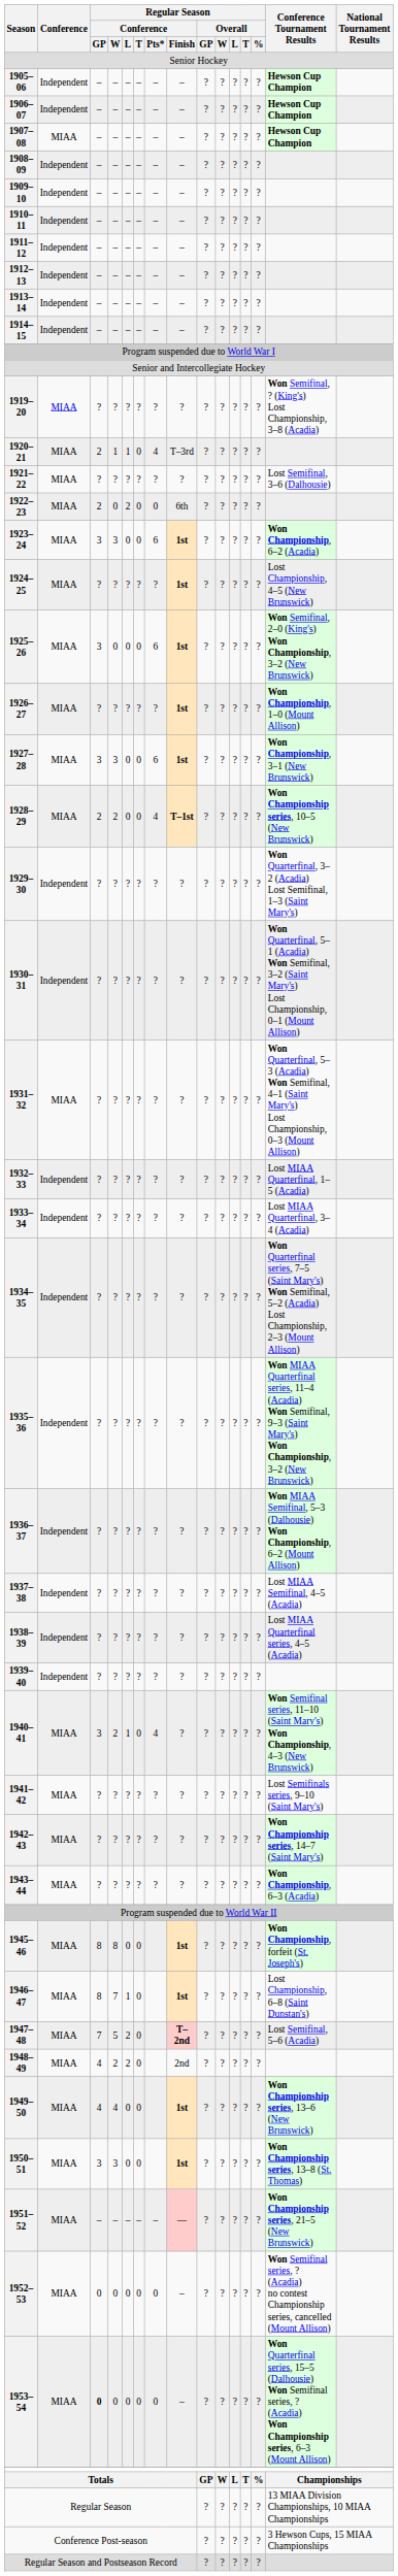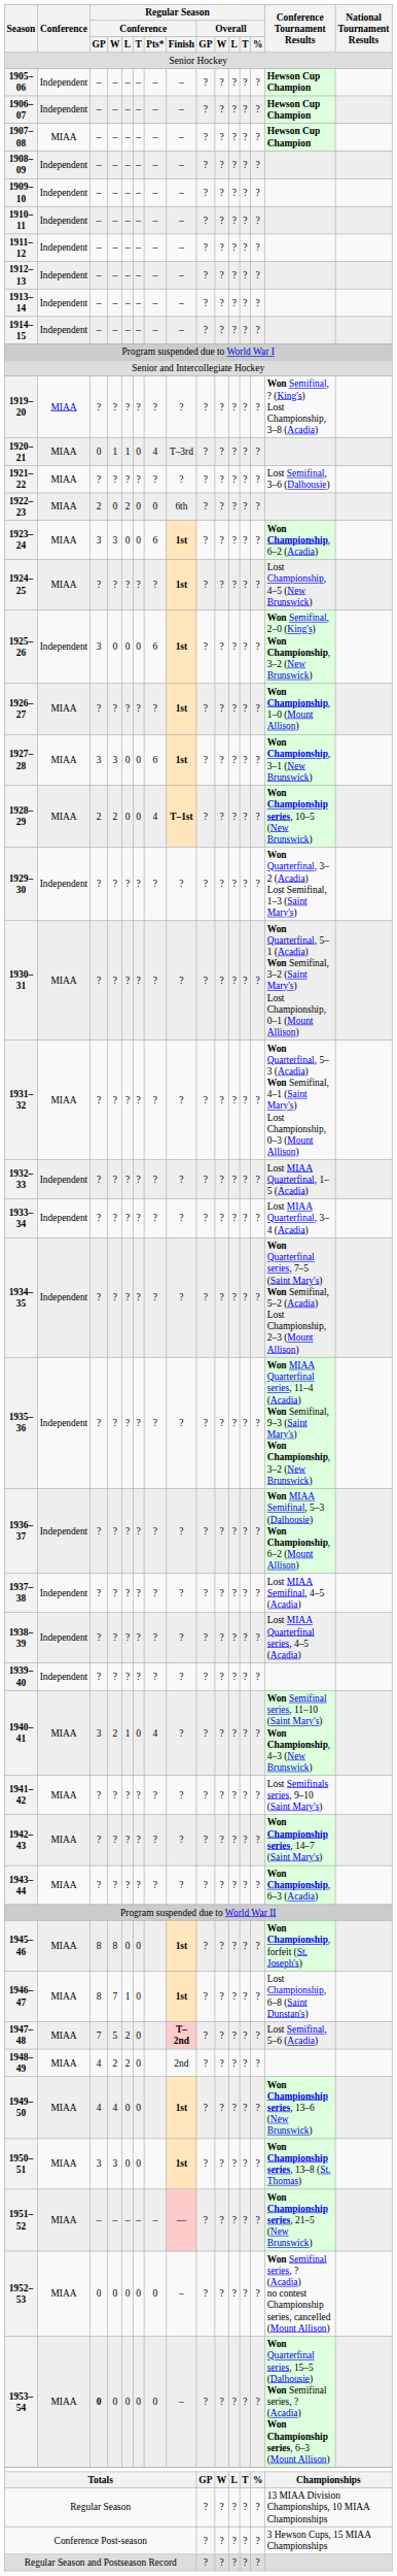 <table class="wikitable" style="text-align: center; font-size: 95%">
 <tr>
 <th rowspan="3">Season</th>
 <th rowspan="3">Conference</th>
 <th colspan="11">Regular Season</th>
 <th rowspan="3">Conference Tournament Results</th>
 <th rowspan="3">National Tournament Results</th>
 </tr>
 <tr>
 <th colspan="6">Conference</th>
 <th colspan="5">Overall</th>
 </tr>
 <tr>
 <th>GP</th>
 <th>W</th>
 <th>L</th>
 <th>T</th>
 <th>Pts*</th>
 <th>Finish</th>
 <th>GP</th>
 <th>W</th>
 <th>L</th>
 <th>T</th>
 <th>%</th>
 </tr>
 <tr>
 <td style="background:#dddddd;" colspan="18">Senior Hockey</td>
 </tr>
 <tr>
 <th>1905–06</th>
 <td>Independent</td>
 <td>–</td>
 <td>–</td>
 <td>–</td>
 <td>–</td>
 <td>–</td>
 <td>–</td>
 <td>?</td>
 <td>?</td>
 <td>?</td>
 <td>?</td>
 <td>?</td>
 <td style="background: #ddffdd;" align="left"><strong>Hewson Cup Champion</strong></td>
 <td align="left"></td>
 </tr>
 <tr bgcolor=eeeeee>
 <th>1906–07</th>
 <td>Independent</td>
 <td>–</td>
 <td>–</td>
 <td>–</td>
 <td>–</td>
 <td>–</td>
 <td>–</td>
 <td>?</td>
 <td>?</td>
 <td>?</td>
 <td>?</td>
 <td>?</td>
 <td style="background: #ddffdd;" align="left"><strong>Hewson Cup Champion</strong></td>
 <td align="left"></td>
 </tr>
 <tr>
 <th>1907–08</th>
 <td>MIAA</td>
 <td>–</td>
 <td>–</td>
 <td>–</td>
 <td>–</td>
 <td>–</td>
 <td>–</td>
 <td>?</td>
 <td>?</td>
 <td>?</td>
 <td>?</td>
 <td>?</td>
 <td style="background: #ddffdd;" align="left"><strong>Hewson Cup Champion</strong></td>
 <td align="left"></td>
 </tr>
 <tr bgcolor=eeeeee>
 <th>1908–09</th>
 <td>Independent</td>
 <td>–</td>
 <td>–</td>
 <td>–</td>
 <td>–</td>
 <td>–</td>
 <td>–</td>
 <td>?</td>
 <td>?</td>
 <td>?</td>
 <td>?</td>
 <td>?</td>
 <td align="left"></td>
 <td align="left"></td>
 </tr>
 <tr>
 <th>1909–10</th>
 <td>Independent</td>
 <td>–</td>
 <td>–</td>
 <td>–</td>
 <td>–</td>
 <td>–</td>
 <td>–</td>
 <td>?</td>
 <td>?</td>
 <td>?</td>
 <td>?</td>
 <td>?</td>
 <td align="left"></td>
 <td align="left"></td>
 </tr>
 <tr bgcolor=eeeeee>
 <th>1910–11</th>
 <td>Independent</td>
 <td>–</td>
 <td>–</td>
 <td>–</td>
 <td>–</td>
 <td>–</td>
 <td>–</td>
 <td>?</td>
 <td>?</td>
 <td>?</td>
 <td>?</td>
 <td>?</td>
 <td align="left"></td>
 <td align="left"></td>
 </tr>
 <tr>
 <th>1911–12</th>
 <td>Independent</td>
 <td>–</td>
 <td>–</td>
 <td>–</td>
 <td>–</td>
 <td>–</td>
 <td>–</td>
 <td>?</td>
 <td>?</td>
 <td>?</td>
 <td>?</td>
 <td>?</td>
 <td align="left"></td>
 <td align="left"></td>
 </tr>
 <tr bgcolor=eeeeee>
 <th>1912–13</th>
 <td>Independent</td>
 <td>–</td>
 <td>–</td>
 <td>–</td>
 <td>–</td>
 <td>–</td>
 <td>–</td>
 <td>?</td>
 <td>?</td>
 <td>?</td>
 <td>?</td>
 <td>?</td>
 <td align="left"></td>
 <td align="left"></td>
 </tr>
 <tr>
 <th>1913–14</th>
 <td>Independent</td>
 <td>–</td>
 <td>–</td>
 <td>–</td>
 <td>–</td>
 <td>–</td>
 <td>–</td>
 <td>?</td>
 <td>?</td>
 <td>?</td>
 <td>?</td>
 <td>?</td>
 <td align="left"></td>
 <td align="left"></td>
 </tr>
 <tr bgcolor=eeeeee>
 <th>1914–15</th>
 <td>Independent</td>
 <td>–</td>
 <td>–</td>
 <td>–</td>
 <td>–</td>
 <td>–</td>
 <td>–</td>
 <td>?</td>
 <td>?</td>
 <td>?</td>
 <td>?</td>
 <td>?</td>
 <td align="left"></td>
 <td align="left"></td>
 </tr>
 <tr>
 <td style="background:#cccccc;" colspan="18">Program suspended due to <a href='#'>World War I</a></td>
 </tr>
 <tr>
 <td style="background:#dddddd;" colspan="18">Senior and Intercollegiate Hockey</td>
 </tr>
 <tr>
 <th>1919–20</th>
 <td><a href='#'>MIAA</a></td>
 <td>?</td>
 <td>?</td>
 <td>?</td>
 <td>?</td>
 <td>?</td>
 <td>?</td>
 <td>?</td>
 <td>?</td>
 <td>?</td>
 <td>?</td>
 <td>?</td>
 <td align="left"><strong>Won</strong> <a href='#'>Semifinal</a>, ? (<a href='#'>King's</a>)<br>Lost Championship, 3–8 (<a href='#'>Acadia</a>)</td>
 <td align="left"></td>
 </tr>
 <tr bgcolor=eeeeee>
 <th>1920–21</th>
 <td>MIAA</td>
-<td>2</td>
+<td>0</td>
 <td>1</td>
 <td>1</td>
 <td>0</td>
 <td>4</td>
 <td>T–3rd</td>
 <td>?</td>
 <td>?</td>
 <td>?</td>
 <td>?</td>
 <td>?</td>
 <td align="left"></td>
 <td align="left"></td>
 </tr>
 <tr>
 <th>1921–22</th>
 <td>MIAA</td>
 <td>?</td>
 <td>?</td>
 <td>?</td>
 <td>?</td>
 <td>?</td>
 <td>?</td>
 <td>?</td>
 <td>?</td>
 <td>?</td>
 <td>?</td>
 <td>?</td>
 <td align="left">Lost <a href='#'>Semifinal</a>, 3–6 (<a href='#'>Dalhousie</a>)</td>
 <td align="left"></td>
 </tr>
 <tr bgcolor=eeeeee>
 <th>1922–23</th>
 <td>MIAA</td>
 <td>2</td>
 <td>0</td>
 <td>2</td>
 <td>0</td>
 <td>0</td>
 <td>6th</td>
 <td>?</td>
 <td>?</td>
 <td>?</td>
 <td>?</td>
 <td>?</td>
 <td align="left"></td>
 <td align="left"></td>
 </tr>
 <tr>
 <th>1923–24</th>
 <td>MIAA</td>
 <td>3</td>
 <td>3</td>
 <td>0</td>
 <td>0</td>
 <td>6</td>
 <td style="background: #FFE6BD;"><strong>1st</strong></td>
 <td>?</td>
 <td>?</td>
 <td>?</td>
 <td>?</td>
 <td>?</td>
 <td style="background: #ddffdd;" align="left"><strong>Won <a href='#'>Championship</a></strong>, 6–2 (<a href='#'>Acadia</a>)</td>
 <td align="left"></td>
 </tr>
 <tr bgcolor=eeeeee>
 <th>1924–25</th>
 <td>MIAA</td>
 <td>?</td>
 <td>?</td>
 <td>?</td>
 <td>?</td>
 <td>?</td>
 <td style="background: #FFE6BD;"><strong>1st</strong></td>
 <td>?</td>
 <td>?</td>
 <td>?</td>
 <td>?</td>
 <td>?</td>
 <td align="left">Lost <a href='#'>Championship</a>, 4–5 (<a href='#'>New Brunswick</a>)</td>
 <td align="left"></td>
 </tr>
 <tr>
 <th>1925–26</th>
-<td>MIAA</td>
+<td>Independent</td>
 <td>3</td>
 <td>0</td>
 <td>0</td>
 <td>0</td>
 <td>6</td>
 <td style="background: #FFE6BD;"><strong>1st</strong></td>
 <td>?</td>
 <td>?</td>
 <td>?</td>
 <td>?</td>
 <td>?</td>
 <td style="background: #ddffdd;" align="left"><strong>Won</strong> <a href='#'>Semifinal</a>, 2–0 (<a href='#'>King's</a>)<br><strong>Won Championship</strong>, 3–2 (<a href='#'>New Brunswick</a>)</td>
 <td align="left"></td>
 </tr>
 <tr bgcolor=eeeeee>
 <th>1926–27</th>
 <td>MIAA</td>
 <td>?</td>
 <td>?</td>
 <td>?</td>
 <td>?</td>
 <td>?</td>
 <td style="background: #FFE6BD;"><strong>1st</strong></td>
 <td>?</td>
 <td>?</td>
 <td>?</td>
 <td>?</td>
 <td>?</td>
 <td style="background: #ddffdd;" align="left"><strong>Won <a href='#'>Championship</a></strong>, 1–0 (<a href='#'>Mount Allison</a>)</td>
 <td align="left"></td>
 </tr>
 <tr>
 <th>1927–28</th>
 <td>MIAA</td>
 <td>3</td>
 <td>3</td>
 <td>0</td>
 <td>0</td>
 <td>6</td>
 <td style="background: #FFE6BD;"><strong>1st</strong></td>
 <td>?</td>
 <td>?</td>
 <td>?</td>
 <td>?</td>
 <td>?</td>
 <td style="background: #ddffdd;" align="left"><strong>Won <a href='#'>Championship</a></strong>, 3–1 (<a href='#'>New Brunswick</a>)</td>
 </tr>
 <tr bgcolor=eeeeee>
 <th>1928–29</th>
 <td>MIAA</td>
 <td>2</td>
 <td>2</td>
 <td>0</td>
 <td>0</td>
 <td>4</td>
 <td style="background: #FFE6BD;"><strong>T–1st</strong></td>
 <td>?</td>
 <td>?</td>
 <td>?</td>
 <td>?</td>
 <td>?</td>
 <td style="background: #ddffdd;" align="left"><strong>Won <a href='#'>Championship series</a></strong>, 10–5 (<a href='#'>New Brunswick</a>)</td>
 <td align="left"></td>
 </tr>
 <tr>
 <th>1929–30</th>
 <td>Independent</td>
 <td>?</td>
 <td>?</td>
 <td>?</td>
 <td>?</td>
 <td>?</td>
 <td>?</td>
 <td>?</td>
 <td>?</td>
 <td>?</td>
 <td>?</td>
 <td>?</td>
 <td align="left"><strong>Won</strong> <a href='#'>Quarterfinal</a>, 3–2 (<a href='#'>Acadia</a>)<br>Lost Semifinal, 1–3 (<a href='#'>Saint Mary's</a>)</td>
 <td align="left"></td>
 </tr>
 <tr bgcolor=eeeeee>
 <th>1930–31</th>
-<td>Independent</td>
+<td>MIAA</td>
 <td>?</td>
 <td>?</td>
 <td>?</td>
 <td>?</td>
 <td>?</td>
 <td>?</td>
 <td>?</td>
 <td>?</td>
 <td>?</td>
 <td>?</td>
 <td>?</td>
 <td align="left"><strong>Won</strong> <a href='#'>Quarterfinal</a>, 5–1 (<a href='#'>Acadia</a>)<br><strong>Won</strong> Semifinal, 3–2 (<a href='#'>Saint Mary's</a>)<br>Lost Championship, 0–1 (<a href='#'>Mount Allison</a>)</td>
 <td align="left"></td>
 </tr>
 <tr>
 <th>1931–32</th>
 <td>MIAA</td>
 <td>?</td>
 <td>?</td>
 <td>?</td>
 <td>?</td>
 <td>?</td>
 <td>?</td>
 <td>?</td>
 <td>?</td>
 <td>?</td>
 <td>?</td>
 <td>?</td>
 <td align="left"><strong>Won</strong> <a href='#'>Quarterfinal</a>, 5–3 (<a href='#'>Acadia</a>)<br><strong>Won</strong> Semifinal, 4–1 (<a href='#'>Saint Mary's</a>)<br>Lost Championship, 0–3 (<a href='#'>Mount Allison</a>)</td>
 <td align="left"></td>
 </tr>
 <tr bgcolor=eeeeee>
 <th>1932–33</th>
 <td>Independent</td>
 <td>?</td>
 <td>?</td>
 <td>?</td>
 <td>?</td>
 <td>?</td>
 <td>?</td>
 <td>?</td>
 <td>?</td>
 <td>?</td>
 <td>?</td>
 <td>?</td>
 <td align="left">Lost <a href='#'>MIAA Quarterfinal</a>, 1–5 (<a href='#'>Acadia</a>)</td>
 <td align="left"></td>
 </tr>
 <tr>
 <th>1933–34</th>
 <td>Independent</td>
 <td>?</td>
 <td>?</td>
 <td>?</td>
 <td>?</td>
 <td>?</td>
 <td>?</td>
 <td>?</td>
 <td>?</td>
 <td>?</td>
 <td>?</td>
 <td>?</td>
 <td align="left">Lost <a href='#'>MIAA Quarterfinal</a>, 3–4 (<a href='#'>Acadia</a>)</td>
 <td align="left"></td>
 </tr>
 <tr bgcolor=eeeeee>
 <th>1934–35</th>
 <td>Independent</td>
 <td>?</td>
 <td>?</td>
 <td>?</td>
 <td>?</td>
 <td>?</td>
 <td>?</td>
 <td>?</td>
 <td>?</td>
 <td>?</td>
 <td>?</td>
 <td>?</td>
 <td align="left"><strong>Won</strong> <a href='#'>Quarterfinal series</a>, 7–5 (<a href='#'>Saint Mary's</a>)<br><strong>Won</strong> Semifinal, 5–2 (<a href='#'>Acadia</a>)<br>Lost Championship, 2–3 (<a href='#'>Mount Allison</a>)</td>
 <td align="left"></td>
 </tr>
 <tr>
 <th>1935–36</th>
 <td>Independent</td>
 <td>?</td>
 <td>?</td>
 <td>?</td>
 <td>?</td>
 <td>?</td>
 <td>?</td>
 <td>?</td>
 <td>?</td>
 <td>?</td>
 <td>?</td>
 <td>?</td>
 <td style="background: #ddffdd;" align="left"><strong>Won</strong> <a href='#'>MIAA Quarterfinal series</a>, 11–4 (<a href='#'>Acadia</a>)<br><strong>Won</strong> Semifinal, 9–3 (<a href='#'>Saint Mary's</a>)<br><strong>Won Championship</strong>, 3–2 (<a href='#'>New Brunswick</a>)</td>
 <td align="left"></td>
 </tr>
 <tr bgcolor=eeeeee>
 <th>1936–37</th>
 <td>Independent</td>
 <td>?</td>
 <td>?</td>
 <td>?</td>
 <td>?</td>
 <td>?</td>
 <td>?</td>
 <td>?</td>
 <td>?</td>
 <td>?</td>
 <td>?</td>
 <td>?</td>
 <td style="background: #ddffdd;" align="left"><strong>Won</strong> <a href='#'>MIAA Semifinal</a>, 5–3 (<a href='#'>Dalhousie</a>)<br><strong>Won Championship</strong>, 6–2 (<a href='#'>Mount Allison</a>)</td>
 <td align="left"></td>
 </tr>
 <tr>
 <th>1937–38</th>
 <td>Independent</td>
 <td>?</td>
 <td>?</td>
 <td>?</td>
 <td>?</td>
 <td>?</td>
 <td>?</td>
 <td>?</td>
 <td>?</td>
 <td>?</td>
 <td>?</td>
 <td>?</td>
 <td align="left">Lost <a href='#'>MIAA Semifinal</a>, 4–5 (<a href='#'>Acadia</a>)</td>
 <td align="left"></td>
 </tr>
 <tr bgcolor=eeeeee>
 <th>1938–39</th>
 <td>Independent</td>
 <td>?</td>
 <td>?</td>
 <td>?</td>
 <td>?</td>
 <td>?</td>
 <td>?</td>
 <td>?</td>
 <td>?</td>
 <td>?</td>
 <td>?</td>
 <td>?</td>
 <td align="left">Lost <a href='#'>MIAA Quarterfinal series</a>, 4–5 (<a href='#'>Acadia</a>)</td>
 <td align="left"></td>
 </tr>
 <tr>
 <th>1939–40</th>
 <td>Independent</td>
 <td>?</td>
 <td>?</td>
 <td>?</td>
 <td>?</td>
 <td>?</td>
 <td>?</td>
 <td>?</td>
 <td>?</td>
 <td>?</td>
 <td>?</td>
 <td>?</td>
 <td align="left"></td>
 <td align="left"></td>
 </tr>
 <tr bgcolor=eeeeee>
 <th>1940–41</th>
 <td>MIAA</td>
 <td>3</td>
 <td>2</td>
 <td>1</td>
 <td>0</td>
 <td>4</td>
 <td>?</td>
 <td>?</td>
 <td>?</td>
 <td>?</td>
 <td>?</td>
 <td>?</td>
 <td style="background: #ddffdd;" align="left"><strong>Won</strong> <a href='#'>Semifinal series</a>, 11–10 (<a href='#'>Saint Mary's</a>)<br><strong>Won Championship</strong>, 4–3 (<a href='#'>New Brunswick</a>)</td>
 <td align="left"></td>
 </tr>
 <tr>
 <th>1941–42</th>
 <td>MIAA</td>
 <td>?</td>
 <td>?</td>
 <td>?</td>
 <td>?</td>
 <td>?</td>
 <td>?</td>
 <td>?</td>
 <td>?</td>
 <td>?</td>
 <td>?</td>
 <td>?</td>
 <td align="left">Lost <a href='#'>Semifinals series</a>, 9–10 (<a href='#'>Saint Mary's</a>)</td>
 <td align="left"></td>
 </tr>
 <tr bgcolor=eeeeee>
 <th>1942–43</th>
 <td>MIAA</td>
 <td>?</td>
 <td>?</td>
 <td>?</td>
 <td>?</td>
 <td>?</td>
 <td>?</td>
 <td>?</td>
 <td>?</td>
 <td>?</td>
 <td>?</td>
 <td>?</td>
 <td style="background: #ddffdd;" align="left"><strong>Won <a href='#'>Championship series</a></strong>, 14–7 (<a href='#'>Saint Mary's</a>)</td>
 <td align="left"></td>
 </tr>
 <tr>
 <th>1943–44</th>
 <td>MIAA</td>
 <td>?</td>
 <td>?</td>
 <td>?</td>
 <td>?</td>
 <td>?</td>
 <td>?</td>
 <td>?</td>
 <td>?</td>
 <td>?</td>
 <td>?</td>
 <td>?</td>
 <td style="background: #ddffdd;" align="left"><strong>Won <a href='#'>Championship</a></strong>, 6–3 (<a href='#'>Acadia</a>)</td>
 <td align="left"></td>
 </tr>
 <tr>
 <td style="background:#cccccc;" colspan="18">Program suspended due to <a href='#'>World War II</a></td>
 </tr>
 <tr bgcolor=eeeeee>
 <th>1945–46</th>
 <td>MIAA</td>
 <td>8</td>
 <td>8</td>
 <td>0</td>
 <td>0</td>
 <td></td>
 <td style="background: #FFE6BD;"><strong>1st</strong></td>
 <td>?</td>
 <td>?</td>
 <td>?</td>
 <td>?</td>
 <td>?</td>
 <td style="background: #ddffdd;" align="left"><strong>Won <a href='#'>Championship</a></strong>, forfeit (<a href='#'>St. Joseph's</a>)</td>
 <td align="left"></td>
 </tr>
 <tr>
 <th>1946–47</th>
 <td>MIAA</td>
 <td>8</td>
 <td>7</td>
 <td>1</td>
 <td>0</td>
 <td></td>
 <td style="background: #FFE6BD;"><strong>1st</strong></td>
 <td>?</td>
 <td>?</td>
 <td>?</td>
 <td>?</td>
 <td>?</td>
 <td align="left">Lost <a href='#'>Championship</a>, 6–8 (<a href='#'>Saint Dunstan's</a>)</td>
 <td align="left"></td>
 </tr>
 <tr bgcolor=eeeeee>
 <th>1947–48</th>
 <td>MIAA</td>
 <td>7</td>
 <td>5</td>
 <td>2</td>
 <td>0</td>
 <td></td>
 <td style="background: #FFCCCC;"><strong>T–2nd</strong></td>
 <td>?</td>
 <td>?</td>
 <td>?</td>
 <td>?</td>
 <td>?</td>
 <td align="left">Lost <a href='#'>Semifinal</a>, 5–6 (<a href='#'>Acadia</a>)</td>
 <td align="left"></td>
 </tr>
 <tr>
 <th>1948–49</th>
 <td>MIAA</td>
 <td>4</td>
 <td>2</td>
 <td>2</td>
 <td>0</td>
 <td></td>
 <td>2nd</td>
 <td>?</td>
 <td>?</td>
 <td>?</td>
 <td>?</td>
 <td>?</td>
 <td align="left"></td>
 <td align="left"></td>
 </tr>
 <tr bgcolor=eeeeee>
 <th>1949–50</th>
 <td>MIAA</td>
 <td>4</td>
 <td>4</td>
 <td>0</td>
 <td>0</td>
 <td></td>
 <td style="background: #FFE6BD;"><strong>1st</strong></td>
 <td>?</td>
 <td>?</td>
 <td>?</td>
 <td>?</td>
 <td>?</td>
 <td style="background: #ddffdd;" align="left"><strong>Won <a href='#'>Championship series</a></strong>, 13–6 (<a href='#'>New Brunswick</a>)</td>
 <td align="left"></td>
 </tr>
 <tr>
 <th>1950–51</th>
 <td>MIAA</td>
 <td>3</td>
 <td>3</td>
 <td>0</td>
 <td>0</td>
 <td></td>
 <td style="background: #FFE6BD;"><strong>1st</strong></td>
 <td>?</td>
 <td>?</td>
 <td>?</td>
 <td>?</td>
 <td>?</td>
 <td style="background: #ddffdd;" align="left"><strong>Won <a href='#'>Championship series</a></strong>, 13–8 (<a href='#'>St. Thomas</a>)</td>
 <td align="left"></td>
 </tr>
 <tr bgcolor=eeeeee>
 <th>1951–52</th>
 <td>MIAA</td>
 <td>–</td>
 <td>–</td>
 <td>–</td>
 <td>–</td>
 <td>–</td>
 <td style="background: #FFCCCC;">—</td>
 <td>?</td>
 <td>?</td>
 <td>?</td>
 <td>?</td>
 <td>?</td>
 <td style="background: #ddffdd;" align="left"><strong>Won <a href='#'>Championship series</a></strong>, 21–5 (<a href='#'>New Brunswick</a>)</td>
 <td align="left"></td>
 </tr>
 <tr>
 <th>1952–53</th>
 <td>MIAA</td>
 <td>0</td>
 <td>0</td>
 <td>0</td>
 <td>0</td>
 <td>0</td>
 <td>–</td>
 <td>?</td>
 <td>?</td>
 <td>?</td>
 <td>?</td>
 <td>?</td>
 <td align="left"><strong>Won</strong> <a href='#'>Semifinal series</a>, ? (<a href='#'>Acadia</a>)<br>no contest Championship series, cancelled (<a href='#'>Mount Allison</a>)</td>
 <td align="left"></td>
 </tr>
 <tr bgcolor=eeeeee>
 <th>1953–54</th>
 <td>MIAA</td>
 <td><strong>0</strong></td>
 <td>0</td>
 <td>0</td>
 <td>0</td>
 <td>0</td>
 <td>–</td>
 <td>?</td>
 <td>?</td>
 <td>?</td>
 <td>?</td>
 <td>?</td>
 <td style="background: #ddffdd;" align="left"><strong>Won</strong> <a href='#'>Quarterfinal series</a>, 15–5 (<a href='#'>Dalhousie</a>)<br><strong>Won</strong> Semifinal series, ? (<a href='#'>Acadia</a>)<br><strong>Won Championship series</strong>, 6–3 (<a href='#'>Mount Allison</a>)</td>
 <td align="left"></td>
 </tr>
 <tr>
 </tr>
 <tr ->
 </tr>
 <tr>
 <td colspan="15" style="background:#fff;"></td>
 </tr>
 <tr>
 <th colspan="8">Totals</th>
 <th>GP</th>
 <th>W</th>
 <th>L</th>
 <th>T</th>
 <th>%</th>
 <th colspan="2">Championships</th>
 </tr>
 <tr>
 <td colspan="8">Regular Season</td>
 <td>?</td>
 <td>?</td>
 <td>?</td>
 <td>?</td>
 <td>?</td>
 <td colspan="2" align="left">13 MIAA Division Championships, 10 MIAA Championships</td>
 </tr>
 <tr>
 <td colspan="8">Conference Post-season</td>
 <td>?</td>
 <td>?</td>
 <td>?</td>
 <td>?</td>
 <td>?</td>
 <td colspan="2" align="left">3 Hewson Cups, 15 MIAA Championships</td>
 </tr>
 <tr bgcolor=dddddd>
 <td colspan="8">Regular Season and Postseason Record</td>
 <td>?</td>
 <td>?</td>
 <td>?</td>
 <td>?</td>
 <td>?</td>
 <td colspan="2" align="left"></td>
 </tr>
 </table>
